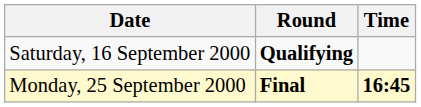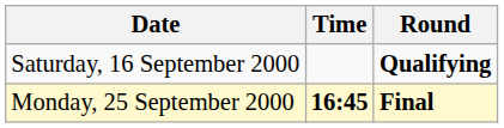 <table class="wikitable">
 <tr>
 <th>Date</th>
+<th>Time</th>
 <th>Round</th>
-<th>Time</th>
 </tr>
 <tr>
 <td>Saturday, 16 September 2000</td>
+<td></td>
 <td><strong>Qualifying</strong></td>
-<td></td>
 </tr>
 <tr style=background:lemonchiffon>
 <td>Monday, 25 September 2000</td>
+<td><strong>16:45</strong></td>
 <td><strong>Final</strong></td>
-<td><strong>16:45</strong></td>
 </tr>
 </table>
